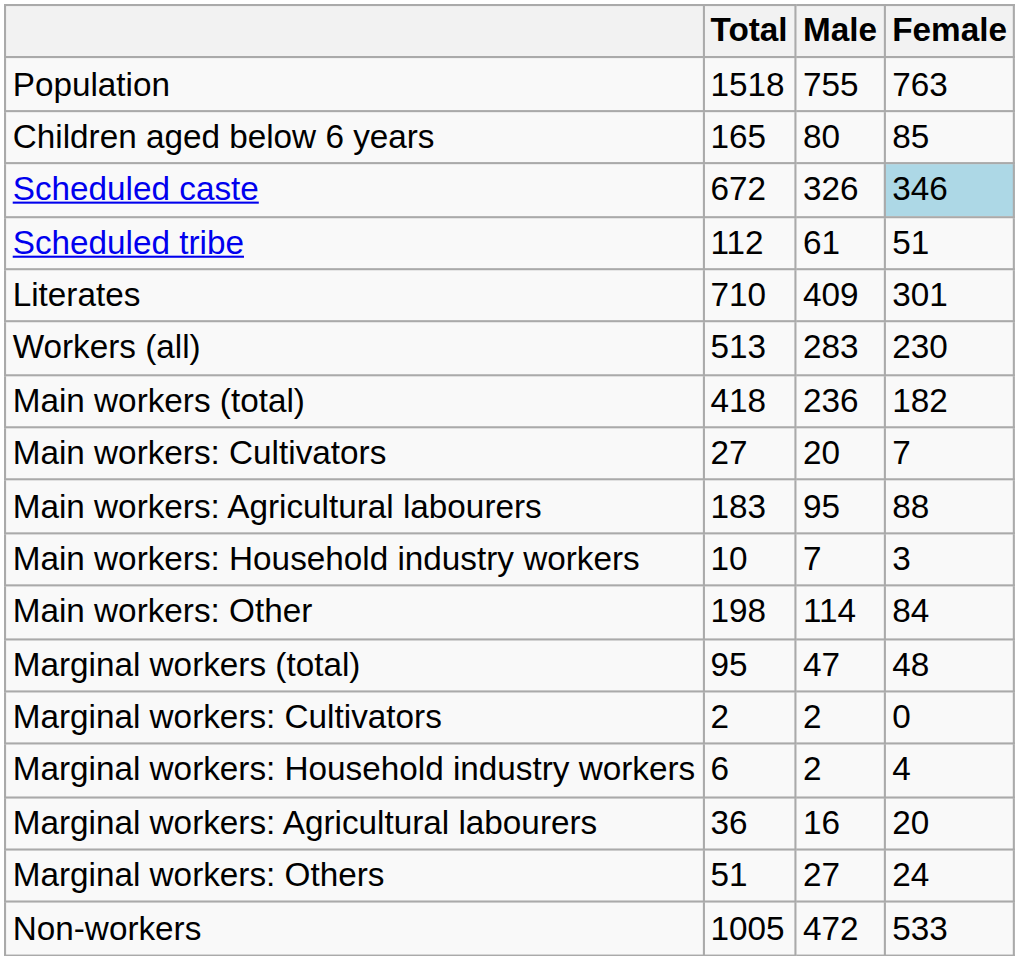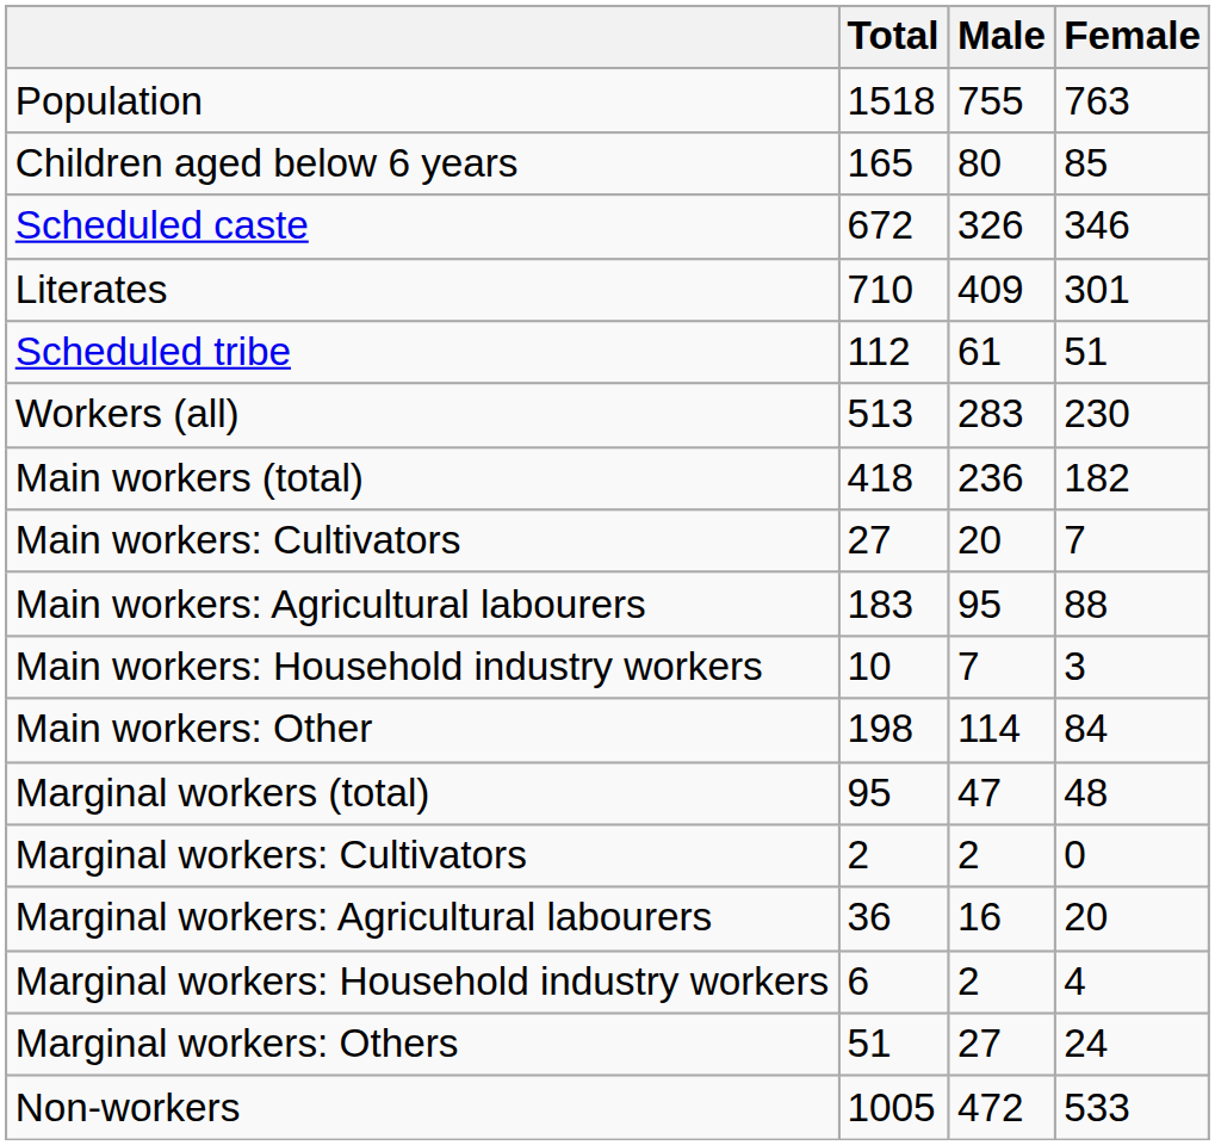 <table class="wikitable sortable">
 <tr>
 <th></th>
 <th>Total</th>
 <th>Male</th>
 <th>Female</th>
 </tr>
 <tr>
 <td>Population</td>
 <td>1518</td>
 <td>755</td>
 <td>763</td>
 </tr>
 <tr>
 <td>Children aged below 6 years</td>
 <td>165</td>
 <td>80</td>
 <td>85</td>
 </tr>
 <tr>
 <td><a href='#'>Scheduled caste</a></td>
 <td>672</td>
 <td>326</td>
-<td style="background: lightblue;">346</td>
+<td>346</td>
+</tr>
+<tr>
+<td>Literates</td>
+<td>710</td>
+<td>409</td>
+<td>301</td>
 </tr>
 <tr>
 <td><a href='#'>Scheduled tribe</a></td>
 <td>112</td>
 <td>61</td>
 <td>51</td>
-</tr>
-<tr>
-<td>Literates</td>
-<td>710</td>
-<td>409</td>
-<td>301</td>
 </tr>
 <tr>
 <td>Workers (all)</td>
 <td>513</td>
 <td>283</td>
 <td>230</td>
 </tr>
 <tr>
 <td>Main workers (total)</td>
 <td>418</td>
 <td>236</td>
 <td>182</td>
 </tr>
 <tr>
 <td>Main workers: Cultivators</td>
 <td>27</td>
 <td>20</td>
 <td>7</td>
 </tr>
 <tr>
 <td>Main workers: Agricultural labourers</td>
 <td>183</td>
 <td>95</td>
 <td>88</td>
 </tr>
 <tr>
 <td>Main workers: Household industry workers</td>
 <td>10</td>
 <td>7</td>
 <td>3</td>
 </tr>
 <tr>
 <td>Main workers: Other</td>
 <td>198</td>
 <td>114</td>
 <td>84</td>
 </tr>
 <tr>
 <td>Marginal workers (total)</td>
 <td>95</td>
 <td>47</td>
 <td>48</td>
 </tr>
 <tr>
 <td>Marginal workers: Cultivators</td>
 <td>2</td>
 <td>2</td>
 <td>0</td>
 </tr>
 <tr>
+<td>Marginal workers: Agricultural labourers</td>
+<td>36</td>
+<td>16</td>
+<td>20</td>
+</tr>
+<tr>
 <td>Marginal workers: Household industry workers</td>
 <td>6</td>
 <td>2</td>
 <td>4</td>
-</tr>
-<tr>
-<td>Marginal workers: Agricultural labourers</td>
-<td>36</td>
-<td>16</td>
-<td>20</td>
 </tr>
 <tr>
 <td>Marginal workers: Others</td>
 <td>51</td>
 <td>27</td>
 <td>24</td>
 </tr>
 <tr>
 <td>Non-workers</td>
 <td>1005</td>
 <td>472</td>
 <td>533</td>
 </tr>
 </table>
